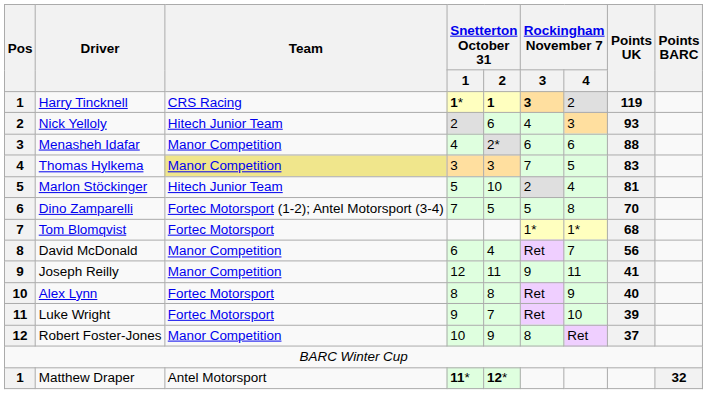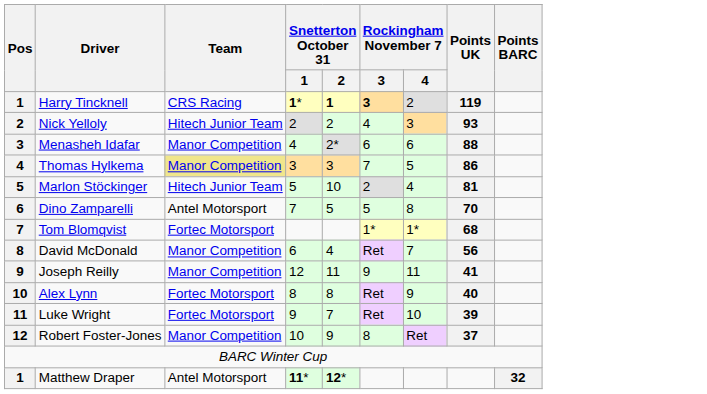 <table class="wikitable" style="font-size:85%">
 <tr>
 <th rowspan=2>Pos</th>
 <th rowspan=2>Driver</th>
 <th rowspan=2>Team</th>
 <th colspan=2><br><a href='#'>Snetterton</a><br>October 31</th>
 <th colspan=2> <a href='#'>Rockingham</a><br>November 7</th>
 <th rowspan=2>Points<br>UK</th>
 <th rowspan=2>Points<br>BARC</th>
 </tr>
 <tr>
 <th width="27">1</th>
 <th width="27">2</th>
 <th width="27">3</th>
 <th width="27">4</th>
 </tr>
 <tr>
 <th>1</th>
 <td> <a href='#'>Harry Tincknell</a></td>
 <td><a href='#'>CRS Racing</a></td>
 <td style="background:#FFFFBF;"><strong>1</strong>*</td>
 <td style="background:#FFFFBF;"><strong>1</strong></td>
 <td style="background:#FFDF9F;"><strong>3</strong></td>
 <td style="background:#DFDFDF;">2</td>
 <th>119</th>
 <td></td>
 </tr>
 <tr>
 <th>2</th>
 <td> <a href='#'>Nick Yelloly</a></td>
 <td><a href='#'>Hitech Junior Team</a></td>
 <td style="background:#DFDFDF;">2</td>
-<td style="background:#DFFFDF;">6</td>
+<td style="background:#DFFFDF;">2</td>
 <td style="background:#DFFFDF;">4</td>
 <td style="background:#FFDF9F;">3</td>
 <th>93</th>
 <td></td>
 </tr>
 <tr>
 <th>3</th>
 <td> <a href='#'>Menasheh Idafar</a></td>
 <td><a href='#'>Manor Competition</a></td>
 <td style="background:#DFFFDF;">4</td>
 <td style="background:#DFDFDF;">2*</td>
 <td style="background:#DFFFDF;">6</td>
 <td style="background:#DFFFDF;">6</td>
 <th>88</th>
 <td></td>
 </tr>
 <tr>
 <th>4</th>
 <td> <a href='#'>Thomas Hylkema</a></td>
 <td style="background: khaki;"><a href='#'>Manor Competition</a></td>
 <td style="background:#FFDF9F;">3</td>
 <td style="background:#FFDF9F;">3</td>
 <td style="background:#DFFFDF;">7</td>
 <td style="background:#DFFFDF;">5</td>
-<th>83</th>
+<th>86</th>
 <td></td>
 </tr>
 <tr>
 <th>5</th>
 <td> <a href='#'>Marlon Stöckinger</a></td>
 <td><a href='#'>Hitech Junior Team</a></td>
 <td style="background:#DFFFDF;">5</td>
 <td style="background:#DFFFDF;">10</td>
 <td style="background:#DFDFDF;">2</td>
 <td style="background:#DFFFDF;">4</td>
 <th>81</th>
 <td></td>
 </tr>
 <tr>
 <th>6</th>
 <td> <a href='#'>Dino Zamparelli</a></td>
-<td><a href='#'>Fortec Motorsport</a> (1-2); Antel Motorsport (3-4)</td>
+<td>Antel Motorsport</td>
 <td style="background:#DFFFDF;">7</td>
 <td style="background:#DFFFDF;">5</td>
 <td style="background:#DFFFDF;">5</td>
 <td style="background:#DFFFDF;">8</td>
 <th>70</th>
 <td></td>
 </tr>
 <tr>
 <th>7</th>
 <td> <a href='#'>Tom Blomqvist</a></td>
 <td><a href='#'>Fortec Motorsport</a></td>
 <td></td>
 <td></td>
 <td style="background:#FFFFBF;">1*</td>
 <td style="background:#FFFFBF;">1*</td>
 <th>68</th>
 <td></td>
 </tr>
 <tr>
 <th>8</th>
 <td> David McDonald</td>
 <td><a href='#'>Manor Competition</a></td>
 <td style="background:#DFFFDF;">6</td>
 <td style="background:#DFFFDF;">4</td>
 <td style="background:#EFCFFF;">Ret</td>
 <td style="background:#DFFFDF;">7</td>
 <th>56</th>
 <td></td>
 </tr>
 <tr>
 <th>9</th>
 <td> Joseph Reilly</td>
 <td><a href='#'>Manor Competition</a></td>
 <td style="background:#DFFFDF;">12</td>
 <td style="background:#DFFFDF;">11</td>
 <td style="background:#DFFFDF;">9</td>
 <td style="background:#DFFFDF;">11</td>
 <th>41</th>
 <td></td>
 </tr>
 <tr>
 <th>10</th>
 <td> <a href='#'>Alex Lynn</a></td>
 <td><a href='#'>Fortec Motorsport</a></td>
 <td style="background:#DFFFDF;">8</td>
 <td style="background:#DFFFDF;">8</td>
 <td style="background:#EFCFFF;">Ret</td>
 <td style="background:#DFFFDF;">9</td>
 <th>40</th>
 <td></td>
 </tr>
 <tr>
 <th>11</th>
 <td> Luke Wright</td>
 <td><a href='#'>Fortec Motorsport</a></td>
 <td style="background:#DFFFDF;">9</td>
 <td style="background:#DFFFDF;">7</td>
 <td style="background:#EFCFFF;">Ret</td>
 <td style="background:#DFFFDF;">10</td>
 <th>39</th>
 <td></td>
 </tr>
 <tr>
 <th>12</th>
 <td> Robert Foster-Jones</td>
 <td><a href='#'>Manor Competition</a></td>
 <td style="background:#DFFFDF;">10</td>
 <td style="background:#DFFFDF;">9</td>
 <td style="background:#DFFFDF;">8</td>
 <td style="background:#EFCFFF;">Ret</td>
 <th>37</th>
 <td></td>
 </tr>
 <tr>
 <td colspan=9 align=center><em>BARC Winter Cup</em></td>
 </tr>
 <tr>
 <th>1</th>
 <td> Matthew Draper</td>
 <td>Antel Motorsport</td>
 <td style="background:#DFFFDF;"><strong>11</strong>*</td>
 <td style="background:#DFFFDF;"><strong>12</strong>*</td>
 <td></td>
 <td></td>
 <td></td>
 <th>32</th>
 </tr>
 </table>
